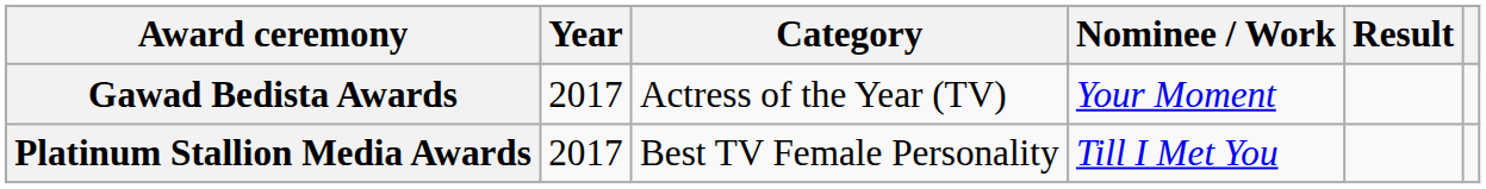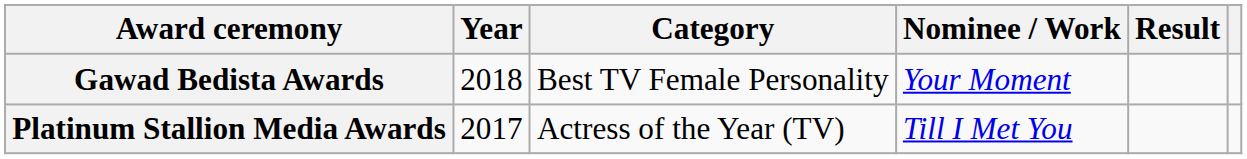 <table class="wikitable plainrowheaders sortable">
 <tr>
 <th scope="col">Award ceremony</th>
 <th scope="col">Year</th>
 <th scope="col">Category</th>
 <th scope="col">Nominee / Work</th>
 <th scope="col">Result</th>
 <th scope="col" class="unsortable"></th>
 </tr>
 <tr>
 <th scope="row">Gawad Bedista Awards</th>
-<td>2017</td>
-<td>Actress of the Year (TV)</td>
+<td>2018</td>
+<td>Best TV Female Personality</td>
 <td><em><a href='#'>Your Moment</a></em></td>
 <td></td>
 <td></td>
 </tr>
 <tr>
 <th scope="row">Platinum Stallion Media Awards</th>
 <td>2017</td>
-<td>Best TV Female Personality</td>
+<td>Actress of the Year (TV)</td>
 <td><em><a href='#'>Till I Met You</a></em></td>
 <td></td>
 <td></td>
 </tr>
 </table>
